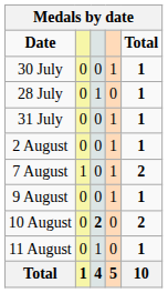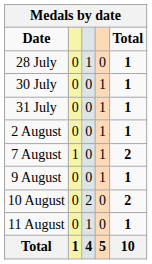 <table class="wikitable" style="font-size:85%">
 <tr bgcolor="#efefef">
 <th colspan=5>Medals by date</th>
 </tr>
 <tr align=center>
 <td><strong>Date</strong></td>
 <td style="background:#f7f6a8;"></td>
 <td style="background:#dce5e5;"></td>
 <td style="background:#ffdab9;"></td>
 <td><strong>Total</strong></td>
 </tr>
 <tr align=center>
+<td>28 July</td>
+<td style="background:#F7F6A8;">0</td>
+<td style="background:#DCE5E5;">1</td>
+<td style="background:#FFDAB9;">0</td>
+<td><strong>1</strong></td>
+</tr>
+<tr align=center>
 <td>30 July</td>
 <td style="background:#F7F6A8;">0</td>
 <td style="background:#DCE5E5;">0</td>
 <td style="background:#FFDAB9;">1</td>
-<td><strong>1</strong></td>
-</tr>
-<tr align=center>
-<td>28 July</td>
-<td style="background:#F7F6A8;">0</td>
-<td style="background:#DCE5E5;">1</td>
-<td style="background:#FFDAB9;">0</td>
 <td><strong>1</strong></td>
 </tr>
 <tr align=center>
 <td>31 July</td>
 <td style="background:#F7F6A8;">0</td>
 <td style="background:#DCE5E5;">0</td>
 <td style="background:#FFDAB9;">1</td>
 <td><strong>1</strong></td>
 </tr>
 <tr align=center>
 <td>2 August</td>
 <td style="background:#F7F6A8;">0</td>
 <td style="background:#DCE5E5;">0</td>
 <td style="background:#FFDAB9;">1</td>
 <td><strong>1</strong></td>
 </tr>
 <tr align=center>
 <td>7 August</td>
 <td style="background:#F7F6A8;">1</td>
 <td style="background:#DCE5E5;">0</td>
 <td style="background:#FFDAB9;">1</td>
 <td><strong>2</strong></td>
 </tr>
 <tr align=center>
 <td>9 August</td>
 <td style="background:#F7F6A8;">0</td>
 <td style="background:#DCE5E5;">0</td>
 <td style="background:#FFDAB9;">1</td>
 <td><strong>1</strong></td>
 </tr>
 <tr align=center>
 <td>10 August</td>
 <td style="background:#F7F6A8;">0</td>
-<td style="background:#DCE5E5;"><strong>2</strong></td>
+<td style="background:#DCE5E5;">2</td>
 <td style="background:#FFDAB9;">0</td>
 <td><strong>2</strong></td>
 </tr>
 <tr align=center>
 <td>11 August</td>
 <td style="background:#F7F6A8;">0</td>
 <td style="background:#DCE5E5;">1</td>
 <td style="background:#FFDAB9;">0</td>
 <td><strong>1</strong></td>
 </tr>
 <tr align="center">
 <th><strong>Total</strong></th>
 <td style="background:#F7F6A8;"><strong>1</strong></td>
 <td style="background:#DCE5E5;"><strong>4</strong></td>
 <td style="background:#FFDAB9;"><strong>5</strong></td>
 <th>10</th>
 </tr>
 </table>
